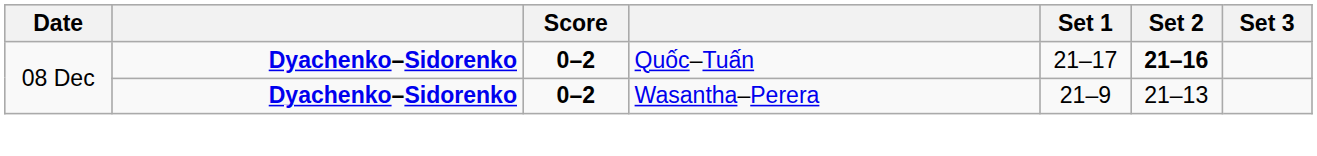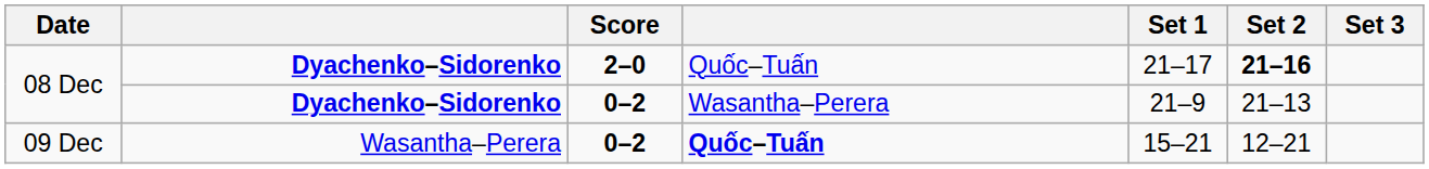 <table class="wikitable" style="text-align: center; font-size:90% ">
 <tr>
 <th width="60">Date</th>
 <th align="right" width="250"></th>
 <th width="60">Score</th>
 <th align="left" width="250"></th>
 <th width="50">Set 1</th>
 <th width="50">Set 2</th>
 <th width="50">Set 3</th>
 </tr>
 <tr>
 <td rowspan=2>08 Dec</td>
 <td align=right><strong><a href='#'>Dyachenko</a>–<a href='#'>Sidorenko</a> </strong></td>
-<td align=center><strong>0–2</strong></td>
+<td align=center><strong>2–0</strong></td>
 <td align=left> <a href='#'>Quốc</a>–<a href='#'>Tuấn</a></td>
 <td>21–17</td>
 <td><strong>21–16</strong></td>
 <td></td>
 </tr>
 <tr>
 <td align=right><strong><a href='#'>Dyachenko</a>–<a href='#'>Sidorenko</a> </strong></td>
 <td align=center><strong>0–2</strong></td>
 <td align=left> <a href='#'>Wasantha</a>–<a href='#'>Perera</a></td>
 <td>21–9</td>
 <td>21–13</td>
 <td></td>
 </tr>
+<tr>
+<td>09 Dec</td>
+<td align=right><a href='#'>Wasantha</a>–<a href='#'>Perera</a> </td>
+<td align=center><strong>0–2</strong></td>
+<td align=left><strong> <a href='#'>Quốc</a>–<a href='#'>Tuấn</a></strong></td>
+<td>15–21</td>
+<td>12–21</td>
+<td></td>
+</tr>
 </table>
